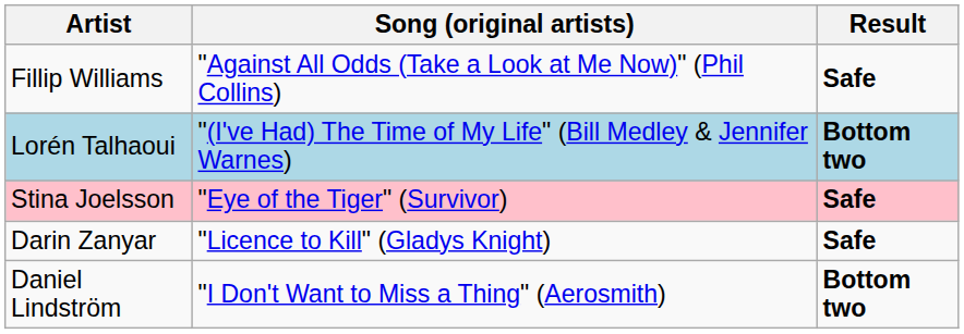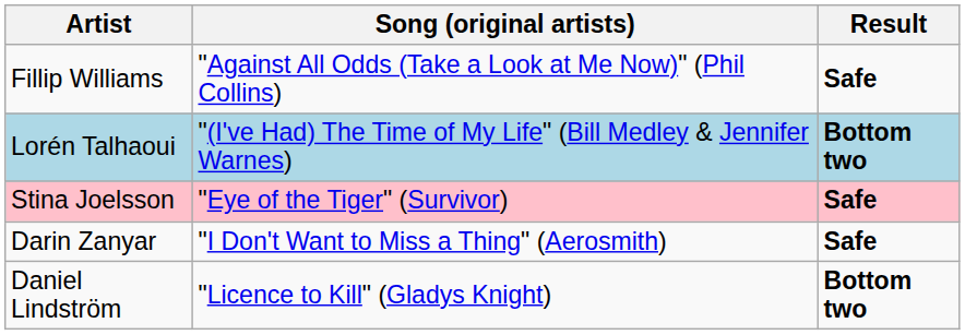 <table class=wikitable>
 <tr>
 <th>Artist</th>
 <th>Song (original artists)</th>
 <th>Result</th>
 </tr>
 <tr>
 <td>Fillip Williams</td>
 <td>"<a href='#'>Against All Odds (Take a Look at Me Now)</a>" (<a href='#'>Phil Collins</a>)</td>
 <td><strong>Safe</strong></td>
 </tr>
 <tr style="background:lightblue;">
 <td>Lorén Talhaoui</td>
 <td>"<a href='#'>(I've Had) The Time of My Life</a>" (<a href='#'>Bill Medley</a> & <a href='#'>Jennifer Warnes</a>)</td>
 <td><strong>Bottom two</strong></td>
 </tr>
 <tr style="background:pink;">
 <td>Stina Joelsson</td>
 <td>"<a href='#'>Eye of the Tiger</a>" (<a href='#'>Survivor</a>)</td>
 <td><strong>Safe</strong></td>
 </tr>
 <tr>
 <td>Darin Zanyar</td>
-<td>"<a href='#'>Licence to Kill</a>" (<a href='#'>Gladys Knight</a>)</td>
+<td>"<a href='#'>I Don't Want to Miss a Thing</a>" (<a href='#'>Aerosmith</a>)</td>
 <td><strong>Safe</strong></td>
 </tr>
 <tr>
 <td>Daniel Lindström</td>
-<td>"<a href='#'>I Don't Want to Miss a Thing</a>" (<a href='#'>Aerosmith</a>)</td>
+<td>"<a href='#'>Licence to Kill</a>" (<a href='#'>Gladys Knight</a>)</td>
 <td><strong>Bottom two</strong></td>
 </tr>
 </table>
